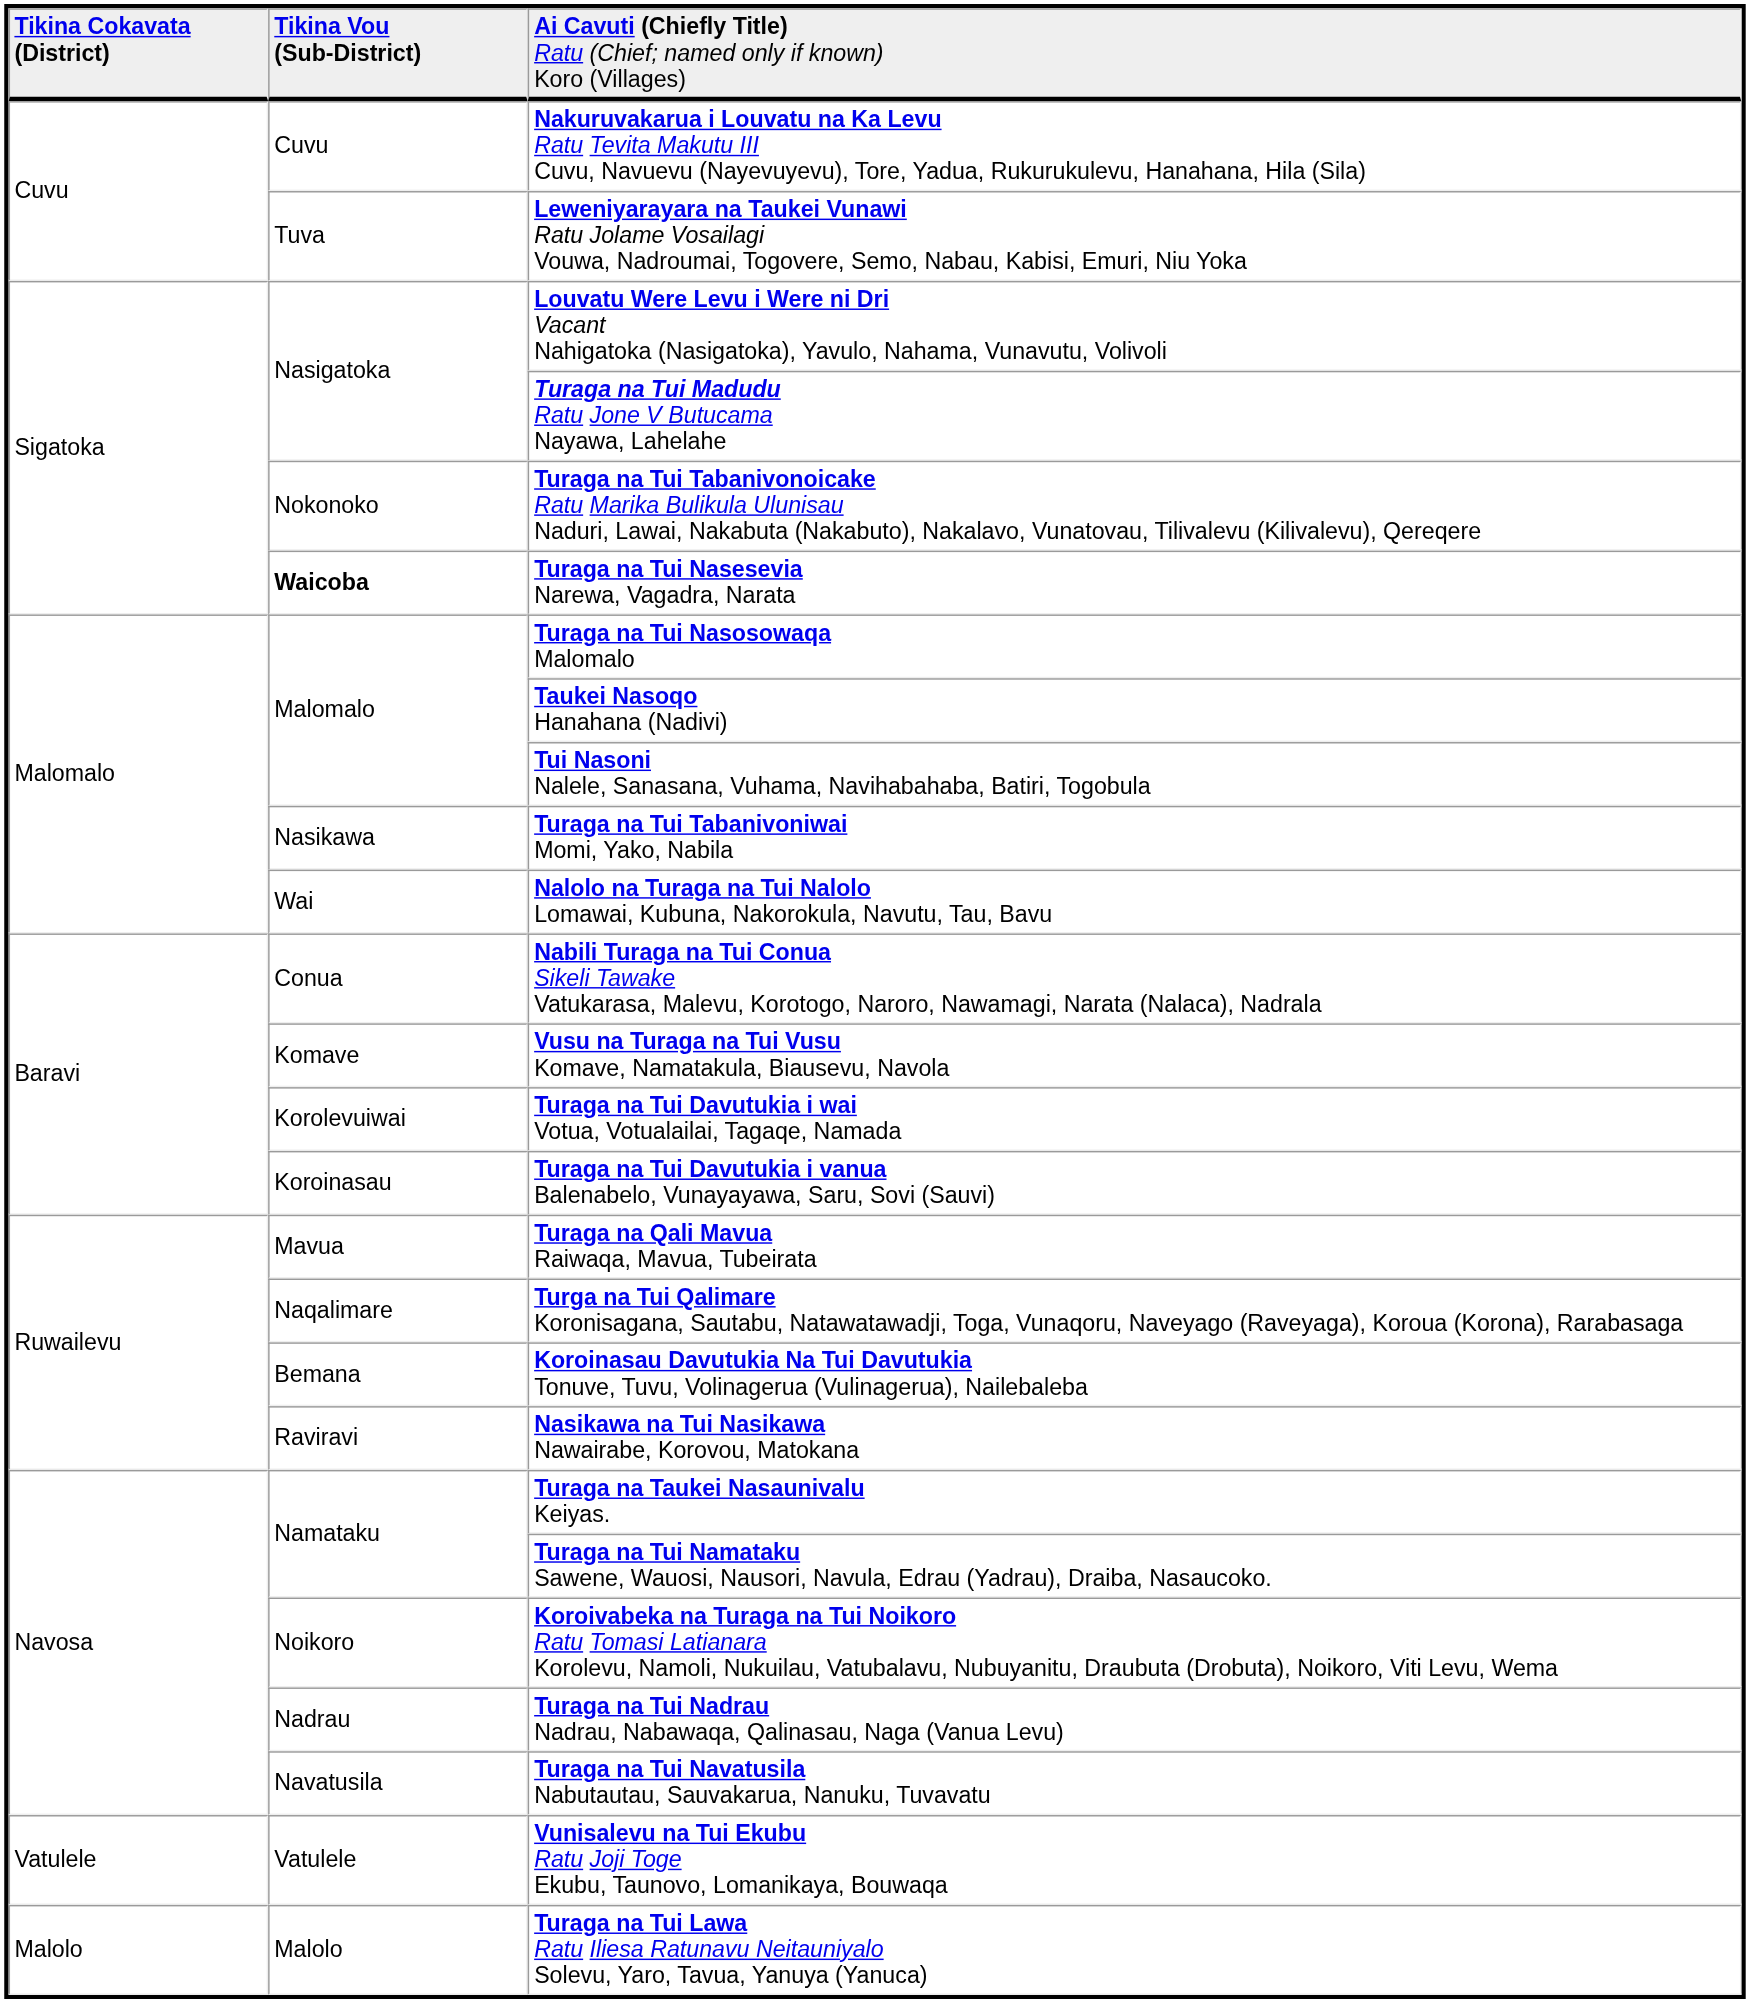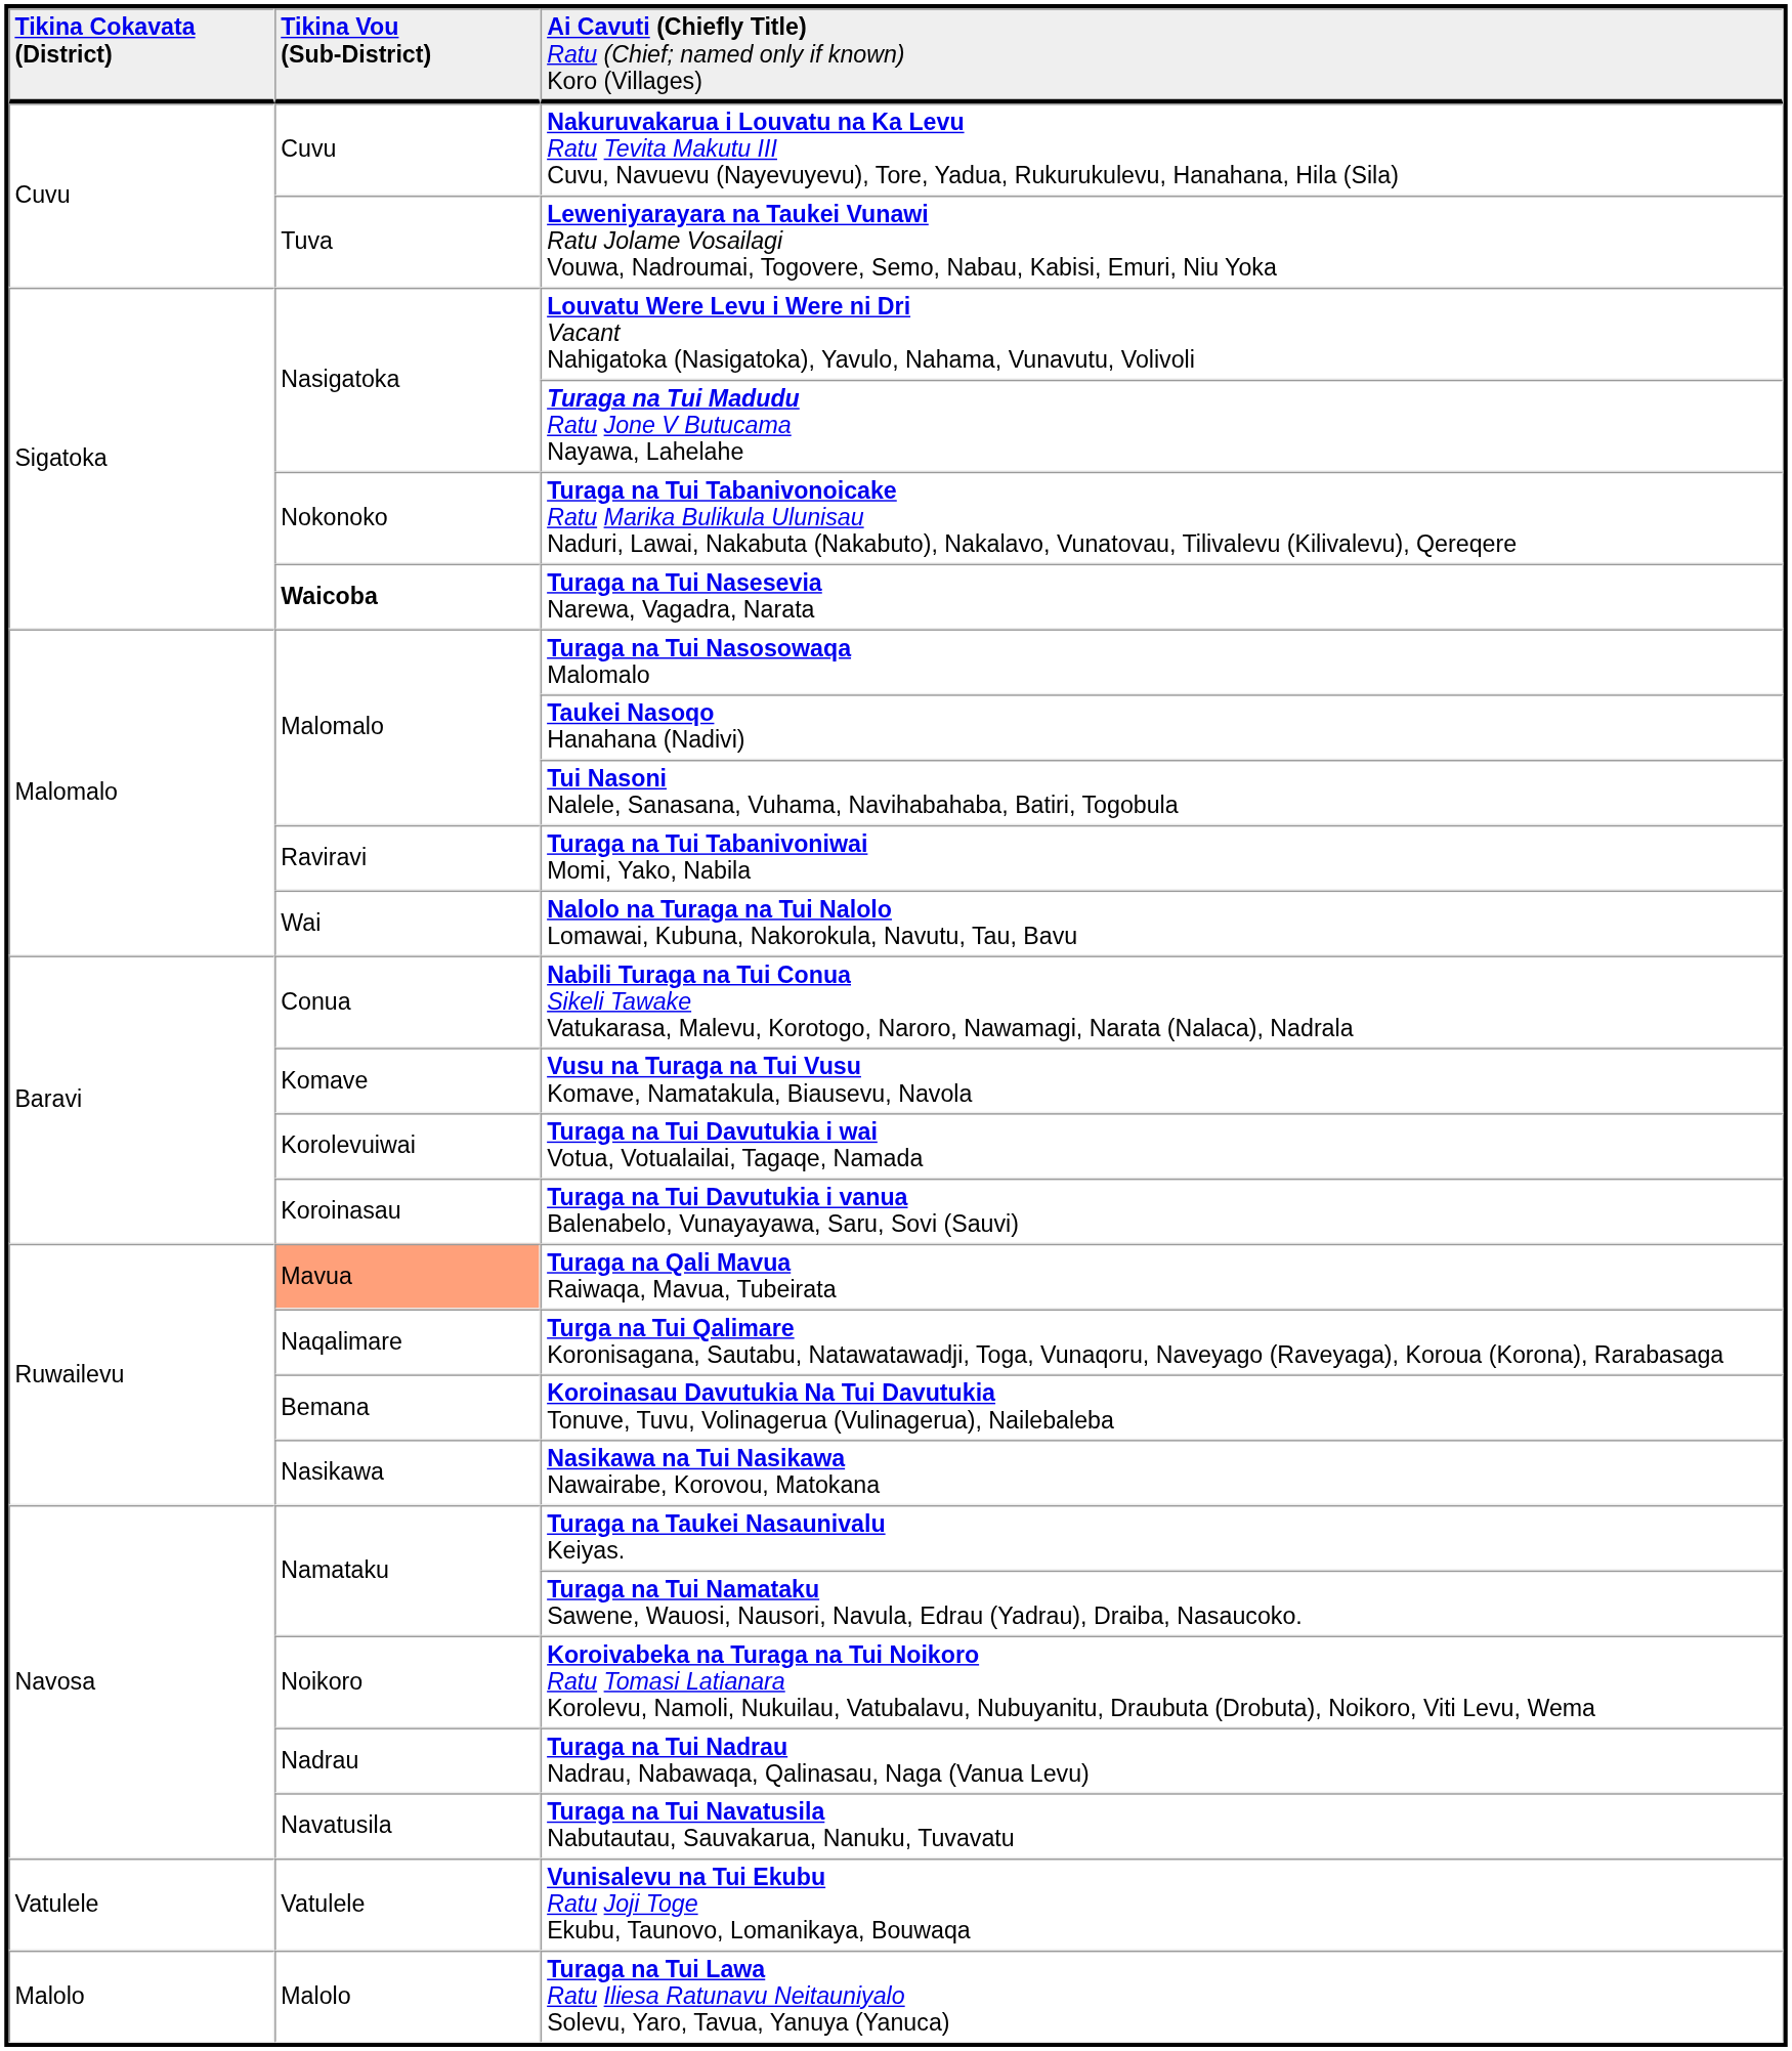 <table table width="95%" border="1" align="center" cellpadding=3 cellspacing=0 style="margin:5px; border:3px solid;">
 <tr>
 <td valign="top" td width="15%" style="border-bottom:3px solid; background:#efefef;"><strong><a href='#'>Tikina Cokavata</a><br>(District)</strong></td>
 <td valign="top" td width="15%" style="border-bottom:3px solid; background:#efefef;"><strong><a href='#'>Tikina Vou</a><br>(Sub-District)</strong></td>
 <td valign="top" td width="70%" style="border-bottom:3px solid; background:#efefef;"><strong><a href='#'>Ai Cavuti</a> (Chiefly Title)</strong><br><em><a href='#'>Ratu</a> (Chief; named only if known)</em><br>Koro (Villages)</td>
 </tr>
 <tr>
 <td rowspan=2>Cuvu</td>
 <td>Cuvu</td>
 <td><strong><a href='#'>Nakuruvakarua i Louvatu na Ka Levu</a></strong><br><em><a href='#'>Ratu</a> <a href='#'>Tevita Makutu III</a></em><br>Cuvu, Navuevu (Nayevuyevu), Tore, Yadua, Rukurukulevu, Hanahana, Hila (Sila)</td>
 </tr>
 <tr>
 <td>Tuva</td>
 <td><strong><a href='#'>Leweniyarayara na Taukei Vunawi</a></strong><br><em>Ratu Jolame Vosailagi</em><br>Vouwa, Nadroumai, Togovere, Semo, Nabau, Kabisi, Emuri, Niu Yoka</td>
 </tr>
 <tr>
 <td rowspan=4>Sigatoka</td>
 <td rowspan=2>Nasigatoka</td>
 <td><strong><a href='#'>Louvatu Were Levu i Were ni Dri</a></strong><br><em>Vacant</em><br>Nahigatoka (Nasigatoka), Yavulo, Nahama, Vunavutu, Volivoli</td>
 </tr>
 <tr>
 <td><strong><a href='#'><strong><em>Turaga na Tui Madudu</em></strong></a></strong><br><em><a href='#'>Ratu</a> <a href='#'>Jone V Butucama</a></em><br>Nayawa, Lahelahe</td>
 </tr>
 <tr>
 <td>Nokonoko</td>
 <td><strong><a href='#'>Turaga na Tui Tabanivonoicake</a></strong><br><em><a href='#'>Ratu</a> <a href='#'>Marika Bulikula Ulunisau</a></em><br>Naduri, Lawai, Nakabuta (Nakabuto), Nakalavo, Vunatovau, Tilivalevu (Kilivalevu), Qereqere</td>
 </tr>
 <tr>
 <td><strong>Waicoba</strong></td>
 <td><strong><a href='#'>Turaga na Tui Nasesevia</a></strong><br>Narewa, Vagadra, Narata</td>
 </tr>
 <tr>
 <td rowspan=5>Malomalo</td>
 <td rowspan=3>Malomalo</td>
 <td><strong><a href='#'>Turaga na Tui Nasosowaqa</a></strong><br>Malomalo</td>
 </tr>
 <tr>
 <td><strong><a href='#'>Taukei Nasoqo</a></strong><br>Hanahana (Nadivi)</td>
 </tr>
 <tr>
 <td><strong><a href='#'>Tui Nasoni</a></strong><br>Nalele, Sanasana, Vuhama, Navihabahaba, Batiri, Togobula</td>
 </tr>
 <tr>
-<td>Nasikawa</td>
+<td>Raviravi</td>
 <td><strong><a href='#'>Turaga na Tui Tabanivoniwai</a></strong><br>Momi, Yako, Nabila</td>
 </tr>
 <tr>
 <td>Wai</td>
 <td><strong><a href='#'>Nalolo na Turaga na Tui Nalolo</a></strong><br>Lomawai, Kubuna, Nakorokula, Navutu, Tau, Bavu</td>
 </tr>
 <tr>
 <td rowspan=4>Baravi</td>
 <td>Conua</td>
 <td><strong><a href='#'>Nabili Turaga na Tui Conua</a></strong><br><em><a href='#'>Sikeli Tawake</a></em><br>Vatukarasa, Malevu, Korotogo, Naroro, Nawamagi, Narata (Nalaca), Nadrala</td>
 </tr>
 <tr>
 <td>Komave</td>
 <td><strong><a href='#'>Vusu na Turaga na Tui Vusu</a></strong><br>Komave, Namatakula, Biausevu, Navola</td>
 </tr>
 <tr>
 <td>Korolevuiwai</td>
 <td><strong><a href='#'>Turaga na Tui Davutukia i wai</a></strong><br>Votua, Votualailai, Tagaqe, Namada</td>
 </tr>
 <tr>
 <td>Koroinasau</td>
 <td><strong><a href='#'>Turaga na Tui Davutukia i vanua</a></strong><br>Balenabelo, Vunayayawa, Saru, Sovi (Sauvi)</td>
 </tr>
 <tr>
 <td rowspan=4>Ruwailevu</td>
-<td>Mavua</td>
+<td style="background: lightsalmon;">Mavua</td>
 <td><strong><a href='#'>Turaga na Qali Mavua</a></strong><br>Raiwaqa, Mavua, Tubeirata</td>
 </tr>
 <tr>
 <td>Naqalimare</td>
 <td><strong><a href='#'>Turga na Tui Qalimare</a></strong><br>Koronisagana, Sautabu, Natawatawadji, Toga, Vunaqoru, Naveyago (Raveyaga), Koroua (Korona), Rarabasaga</td>
 </tr>
 <tr>
 <td>Bemana</td>
 <td><strong><a href='#'>Koroinasau Davutukia Na Tui Davutukia</a></strong><br>Tonuve, Tuvu, Volinagerua (Vulinagerua), Nailebaleba</td>
 </tr>
 <tr>
-<td>Raviravi</td>
+<td>Nasikawa</td>
 <td><strong><a href='#'>Nasikawa na Tui Nasikawa</a></strong><br>Nawairabe, Korovou, Matokana</td>
 </tr>
 <tr>
 <td rowspan=5>Navosa</td>
 <td rowspan=2>Namataku</td>
 <td><strong><a href='#'>Turaga na Taukei Nasaunivalu</a></strong><br>Keiyas.</td>
 </tr>
 <tr>
 <td><strong><a href='#'>Turaga na Tui Namataku</a></strong><br>Sawene, Wauosi, Nausori, Navula, Edrau (Yadrau), Draiba, Nasaucoko.</td>
 </tr>
 <tr>
 <td>Noikoro</td>
 <td><strong><a href='#'>Koroivabeka na Turaga na Tui Noikoro</a></strong><br><em><a href='#'>Ratu</a> <a href='#'>Tomasi Latianara</a></em><br>Korolevu, Namoli, Nukuilau, Vatubalavu, Nubuyanitu, Draubuta (Drobuta), Noikoro, Viti Levu, Wema</td>
 </tr>
 <tr>
 <td>Nadrau</td>
 <td><strong><a href='#'>Turaga na Tui Nadrau</a></strong><br>Nadrau, Nabawaqa, Qalinasau, Naga (Vanua Levu)</td>
 </tr>
 <tr>
 <td>Navatusila</td>
 <td><strong><a href='#'>Turaga na Tui Navatusila</a></strong><br>Nabutautau, Sauvakarua, Nanuku, Tuvavatu</td>
 </tr>
 <tr>
 <td>Vatulele</td>
 <td>Vatulele</td>
 <td><strong><a href='#'>Vunisalevu na Tui Ekubu</a></strong><br><em><a href='#'>Ratu</a> <a href='#'>Joji Toge</a></em><br>Ekubu, Taunovo, Lomanikaya, Bouwaqa</td>
 </tr>
 <tr>
 <td>Malolo</td>
 <td>Malolo</td>
 <td><strong><a href='#'>Turaga na Tui Lawa</a></strong><br><em><a href='#'>Ratu</a> <a href='#'>Iliesa Ratunavu Neitauniyalo</a></em><br>Solevu, Yaro, Tavua, Yanuya (Yanuca)</td>
 </tr>
 </table>
